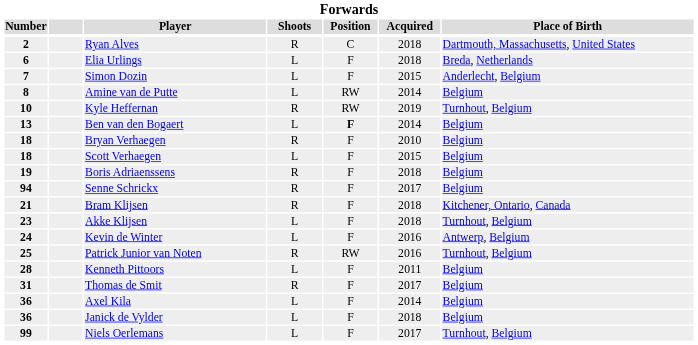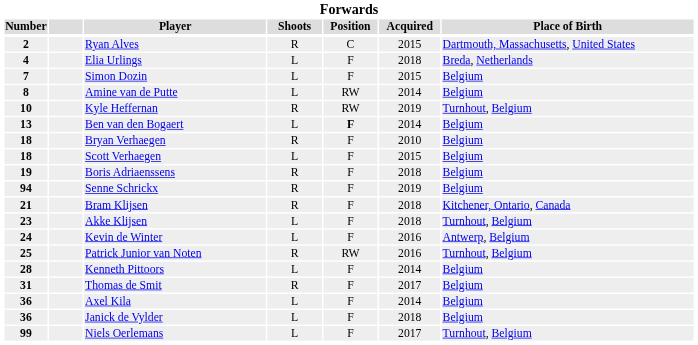 <table width=75%>
 <tr>
 <th colspan=7><big>Forwards</big></th>
 </tr>
 <tr bgcolor="#dddddd">
 <th width=5%>Number</th>
 <th width=5%></th>
 <th !width=15%>Player</th>
 <th width=8%>Shoots</th>
 <th width=8%>Position</th>
 <th width=9%>Acquired</th>
 <th width=37%>Place of Birth</th>
 </tr>
 <tr>
 </tr>
 <tr bgcolor="#eeeeee">
 <td align=center><strong>2</strong></td>
 <td align=center></td>
 <td><a href='#'>Ryan Alves</a></td>
 <td align=center>R</td>
 <td align=center>C</td>
-<td align=center>2018</td>
+<td align=center>2015</td>
 <td><a href='#'>Dartmouth, Massachusetts</a>, <a href='#'>United States</a></td>
 </tr>
 <tr bgcolor="#eeeeee">
-<td align=center><strong>6</strong></td>
+<td align=center><strong>4</strong></td>
 <td align=center></td>
 <td><a href='#'>Elia Urlings</a></td>
 <td align=center>L</td>
 <td align=center>F</td>
 <td align=center>2018</td>
 <td><a href='#'>Breda</a>, <a href='#'>Netherlands</a></td>
 </tr>
 <tr bgcolor="#eeeeee">
 <td align=center><strong>7</strong></td>
 <td align=center></td>
 <td><a href='#'>Simon Dozin</a></td>
 <td align=center>L</td>
 <td align=center>F</td>
 <td align=center>2015</td>
-<td><a href='#'>Anderlecht</a>, <a href='#'>Belgium</a></td>
+<td><a href='#'>Belgium</a></td>
 </tr>
 <tr bgcolor="#eeeeee">
 <td align=center><strong>8</strong></td>
 <td align=center></td>
 <td><a href='#'>Amine van de Putte</a></td>
 <td align=center>L</td>
 <td align=center>RW</td>
 <td align=center>2014</td>
 <td><a href='#'>Belgium</a></td>
 </tr>
 <tr bgcolor="#eeeeee">
 <td align=center><strong>10</strong></td>
 <td align=center></td>
 <td><a href='#'>Kyle Heffernan</a></td>
 <td align=center>R</td>
 <td align=center>RW</td>
 <td align=center>2019</td>
 <td><a href='#'>Turnhout</a>, <a href='#'>Belgium</a></td>
 </tr>
 <tr bgcolor="#eeeeee">
 <td align=center><strong>13</strong></td>
 <td align=center></td>
 <td><a href='#'>Ben van den Bogaert</a></td>
 <td align=center>L</td>
 <td align=center><strong>F</strong></td>
 <td align=center>2014</td>
 <td><a href='#'>Belgium</a></td>
 </tr>
 <tr bgcolor="#eeeeee">
 <td align=center><strong>18</strong></td>
 <td align=center></td>
 <td><a href='#'>Bryan Verhaegen</a></td>
 <td align=center>R</td>
 <td align=center>F</td>
 <td align=center>2010</td>
 <td><a href='#'>Belgium</a></td>
 </tr>
 <tr bgcolor="#eeeeee">
 <td align=center><strong>18</strong></td>
 <td align=center></td>
 <td><a href='#'>Scott Verhaegen</a></td>
 <td align=center>L</td>
 <td align=center>F</td>
 <td align=center>2015</td>
 <td><a href='#'>Belgium</a></td>
 </tr>
 <tr bgcolor="#eeeeee">
 <td align=center><strong>19</strong></td>
 <td align=center></td>
 <td><a href='#'>Boris Adriaenssens</a></td>
 <td align=center>R</td>
 <td align=center>F</td>
 <td align=center>2018</td>
 <td><a href='#'>Belgium</a></td>
 </tr>
 <tr bgcolor="#eeeeee">
 <td align=center><strong>94</strong></td>
 <td align=center></td>
 <td><a href='#'>Senne Schrickx</a></td>
 <td align=center>R</td>
 <td align=center>F</td>
-<td align=center>2017</td>
+<td align=center>2019</td>
 <td><a href='#'>Belgium</a></td>
 </tr>
 <tr bgcolor="#eeeeee">
 <td align=center><strong>21</strong></td>
 <td align=center></td>
 <td><a href='#'>Bram Klijsen</a></td>
 <td align=center>R</td>
 <td align=center>F</td>
 <td align=center>2018</td>
 <td><a href='#'>Kitchener, Ontario</a>, <a href='#'>Canada</a></td>
 </tr>
 <tr bgcolor="#eeeeee">
 <td align=center><strong>23</strong></td>
 <td align=center></td>
 <td><a href='#'>Akke Klijsen</a></td>
 <td align=center>L</td>
 <td align=center>F</td>
 <td align=center>2018</td>
 <td><a href='#'>Turnhout</a>, <a href='#'>Belgium</a></td>
 </tr>
 <tr bgcolor="#eeeeee">
 <td align=center><strong>24</strong></td>
 <td align=center></td>
 <td><a href='#'>Kevin de Winter</a></td>
 <td align=center>L</td>
 <td align=center>F</td>
 <td align=center>2016</td>
 <td><a href='#'>Antwerp</a>, <a href='#'>Belgium</a></td>
 </tr>
 <tr bgcolor="#eeeeee">
 <td align=center><strong>25</strong></td>
 <td align=center></td>
 <td><a href='#'>Patrick Junior van Noten</a></td>
 <td align=center>R</td>
 <td align=center>RW</td>
 <td align=center>2016</td>
 <td><a href='#'>Turnhout</a>, <a href='#'>Belgium</a></td>
 </tr>
 <tr bgcolor="#eeeeee">
 <td align=center><strong>28</strong></td>
 <td align=center></td>
 <td><a href='#'>Kenneth Pittoors</a></td>
 <td align=center>L</td>
 <td align=center>F</td>
-<td align=center>2011</td>
+<td align=center>2014</td>
 <td><a href='#'>Belgium</a></td>
 </tr>
 <tr bgcolor="#eeeeee">
 <td align=center><strong>31</strong></td>
 <td align=center></td>
 <td><a href='#'>Thomas de Smit</a></td>
 <td align=center>R</td>
 <td align=center>F</td>
 <td align=center>2017</td>
 <td><a href='#'>Belgium</a></td>
 </tr>
 <tr bgcolor="#eeeeee">
 <td align=center><strong>36</strong></td>
 <td align=center></td>
 <td><a href='#'>Axel Kila</a></td>
 <td align=center>L</td>
 <td align=center>F</td>
 <td align=center>2014</td>
 <td><a href='#'>Belgium</a></td>
 </tr>
 <tr bgcolor="#eeeeee">
 <td align=center><strong>36</strong></td>
 <td align=center></td>
 <td><a href='#'>Janick de Vylder</a></td>
 <td align=center>L</td>
 <td align=center>F</td>
 <td align=center>2018</td>
 <td><a href='#'>Belgium</a></td>
 </tr>
 <tr bgcolor="#eeeeee">
 <td align=center><strong>99</strong></td>
 <td align=center></td>
 <td><a href='#'>Niels Oerlemans</a></td>
 <td align=center>L</td>
 <td align=center>F</td>
 <td align=center>2017</td>
 <td><a href='#'>Turnhout</a>, <a href='#'>Belgium</a></td>
 </tr>
 </table>
